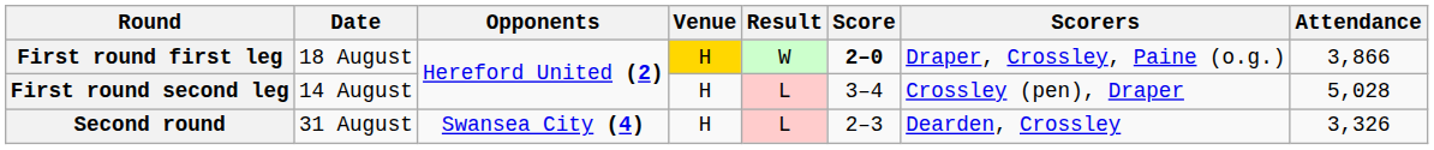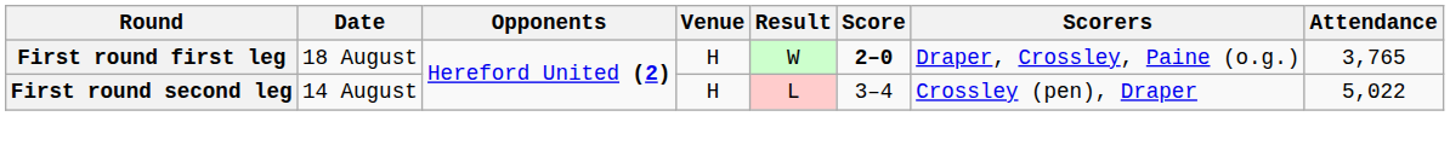 <table class="wikitable" style="text-align:center">
 <tr>
 <th>Round</th>
 <th>Date</th>
 <th>Opponents</th>
 <th>Venue</th>
 <th>Result</th>
 <th>Score</th>
 <th>Scorers</th>
 <th>Attendance</th>
 </tr>
 <tr>
 <th>First round first leg</th>
 <td>18 August</td>
 <td rowspan=2><a href='#'>Hereford United</a> <strong>(<a href='#'>2</a>)</strong></td>
-<td style="background: gold;">H</td>
+<td>H</td>
 <td style="background-color:#CCFFCC">W</td>
 <td><strong>2–0</strong></td>
 <td align="left"><a href='#'>Draper</a>, <a href='#'>Crossley</a>, <a href='#'>Paine</a> (o.g.)</td>
-<td>3,866</td>
+<td>3,765</td>
 </tr>
 <tr>
 <th>First round second leg</th>
 <td>14 August</td>
 <td>H</td>
 <td style="background-color:#FFCCCC">L</td>
 <td>3–4</td>
 <td align="left"><a href='#'>Crossley</a> (pen), <a href='#'>Draper</a></td>
-<td>5,028</td>
-</tr>
-<tr>
-<th>Second round</th>
-<td>31 August</td>
-<td><a href='#'>Swansea City</a> <strong>(<a href='#'>4</a>)</strong></td>
-<td>H</td>
-<td style="background-color:#FFCCCC">L</td>
-<td>2–3</td>
-<td align="left"><a href='#'>Dearden</a>, <a href='#'>Crossley</a></td>
-<td>3,326</td>
+<td>5,022</td>
 </tr>
 </table>
